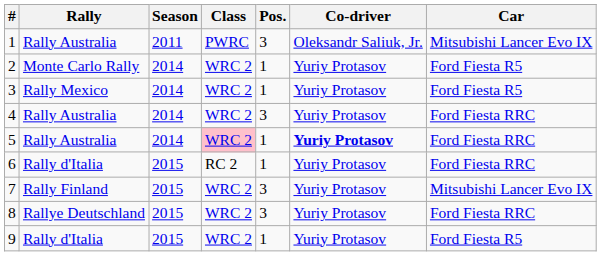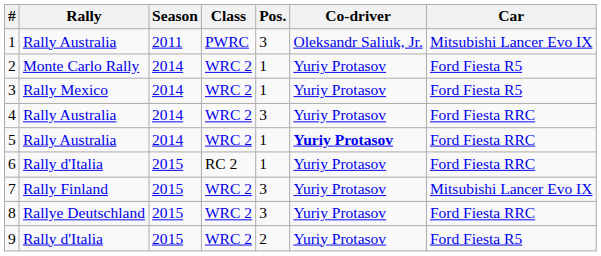 <table class="wikitable">
 <tr>
 <th>#</th>
 <th>Rally</th>
 <th>Season</th>
 <th>Class</th>
 <th>Pos.</th>
 <th>Co-driver</th>
 <th>Car</th>
 </tr>
 <tr>
 <td>1</td>
 <td> <a href='#'>Rally Australia</a></td>
 <td><a href='#'>2011</a></td>
 <td><a href='#'>PWRC</a></td>
 <td>3</td>
 <td> <a href='#'>Oleksandr Saliuk, Jr.</a></td>
 <td><a href='#'>Mitsubishi Lancer Evo IX</a></td>
 </tr>
 <tr>
 <td>2</td>
 <td> <a href='#'>Monte Carlo Rally</a></td>
 <td><a href='#'>2014</a></td>
 <td><a href='#'>WRC 2</a></td>
 <td>1</td>
 <td> <a href='#'>Yuriy Protasov</a></td>
 <td><a href='#'>Ford Fiesta R5</a></td>
 </tr>
 <tr>
 <td>3</td>
 <td> <a href='#'>Rally Mexico</a></td>
 <td><a href='#'>2014</a></td>
 <td><a href='#'>WRC 2</a></td>
 <td>1</td>
 <td> <a href='#'>Yuriy Protasov</a></td>
 <td><a href='#'>Ford Fiesta R5</a></td>
 </tr>
 <tr>
 <td>4</td>
 <td> <a href='#'>Rally Australia</a></td>
 <td><a href='#'>2014</a></td>
 <td><a href='#'>WRC 2</a></td>
 <td>3</td>
 <td> <a href='#'>Yuriy Protasov</a></td>
 <td><a href='#'>Ford Fiesta RRC</a></td>
 </tr>
 <tr>
 <td>5</td>
 <td> <a href='#'>Rally Australia</a></td>
 <td><a href='#'>2014</a></td>
-<td style="background: pink;"><a href='#'>WRC 2</a></td>
+<td><a href='#'>WRC 2</a></td>
 <td>1</td>
 <td><strong> <a href='#'>Yuriy Protasov</a></strong></td>
 <td><a href='#'>Ford Fiesta RRC</a></td>
 </tr>
 <tr>
 <td>6</td>
 <td> <a href='#'>Rally d'Italia</a></td>
 <td><a href='#'>2015</a></td>
 <td>RC 2</td>
 <td>1</td>
 <td> <a href='#'>Yuriy Protasov</a></td>
 <td><a href='#'>Ford Fiesta RRC</a></td>
 </tr>
 <tr>
 <td>7</td>
 <td> <a href='#'>Rally Finland</a></td>
 <td><a href='#'>2015</a></td>
 <td><a href='#'>WRC 2</a></td>
 <td>3</td>
 <td> <a href='#'>Yuriy Protasov</a></td>
 <td><a href='#'>Mitsubishi Lancer Evo IX</a></td>
 </tr>
 <tr>
 <td>8</td>
 <td> <a href='#'>Rallye Deutschland</a></td>
 <td><a href='#'>2015</a></td>
 <td><a href='#'>WRC 2</a></td>
 <td>3</td>
 <td> <a href='#'>Yuriy Protasov</a></td>
 <td><a href='#'>Ford Fiesta RRC</a></td>
 </tr>
 <tr>
 <td>9</td>
 <td> <a href='#'>Rally d'Italia</a></td>
 <td><a href='#'>2015</a></td>
 <td><a href='#'>WRC 2</a></td>
-<td>1</td>
+<td>2</td>
 <td> <a href='#'>Yuriy Protasov</a></td>
 <td><a href='#'>Ford Fiesta R5</a></td>
 </tr>
 </table>
